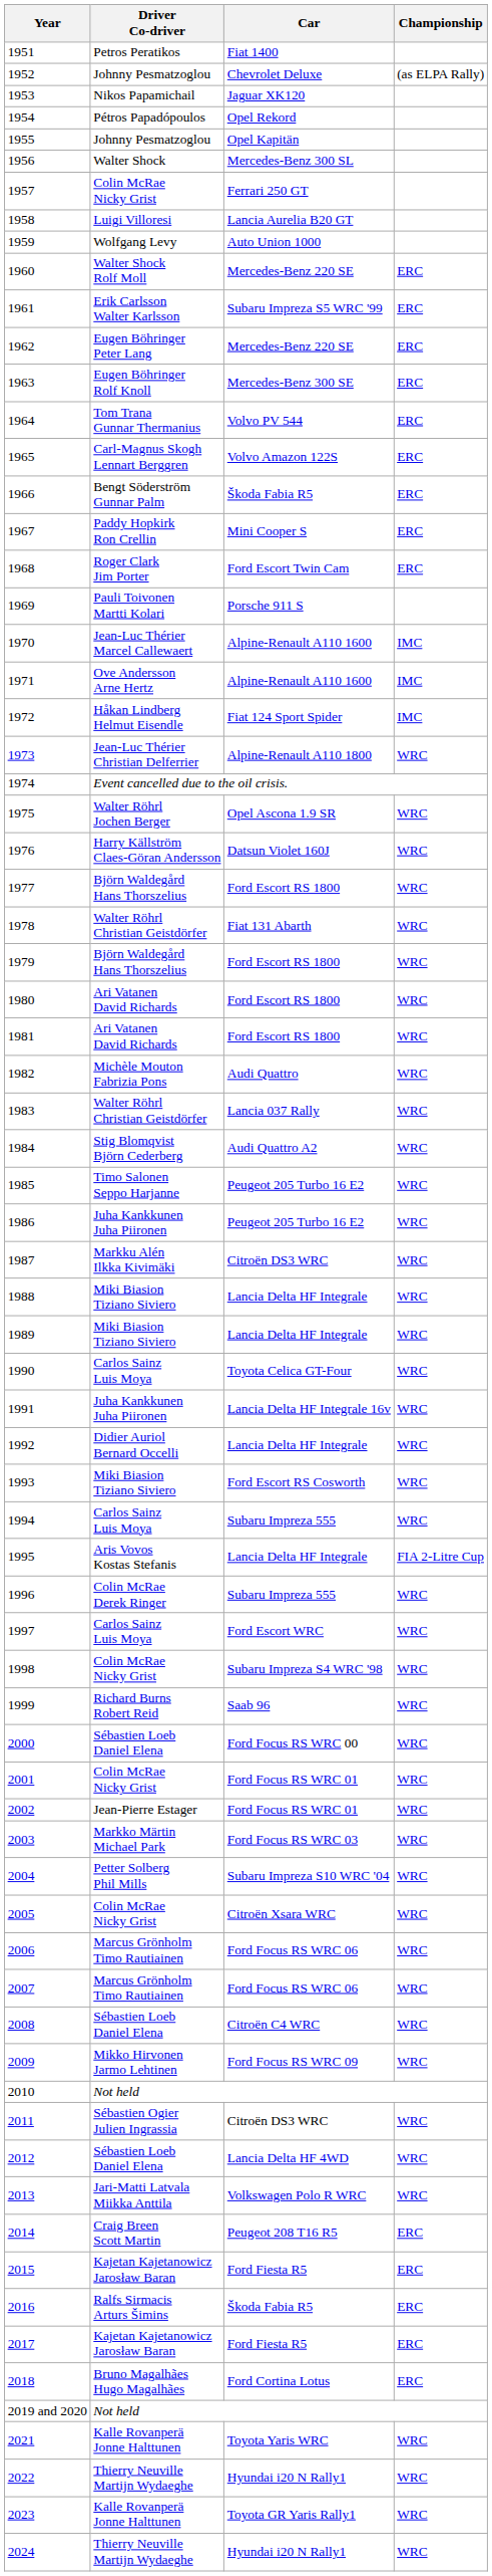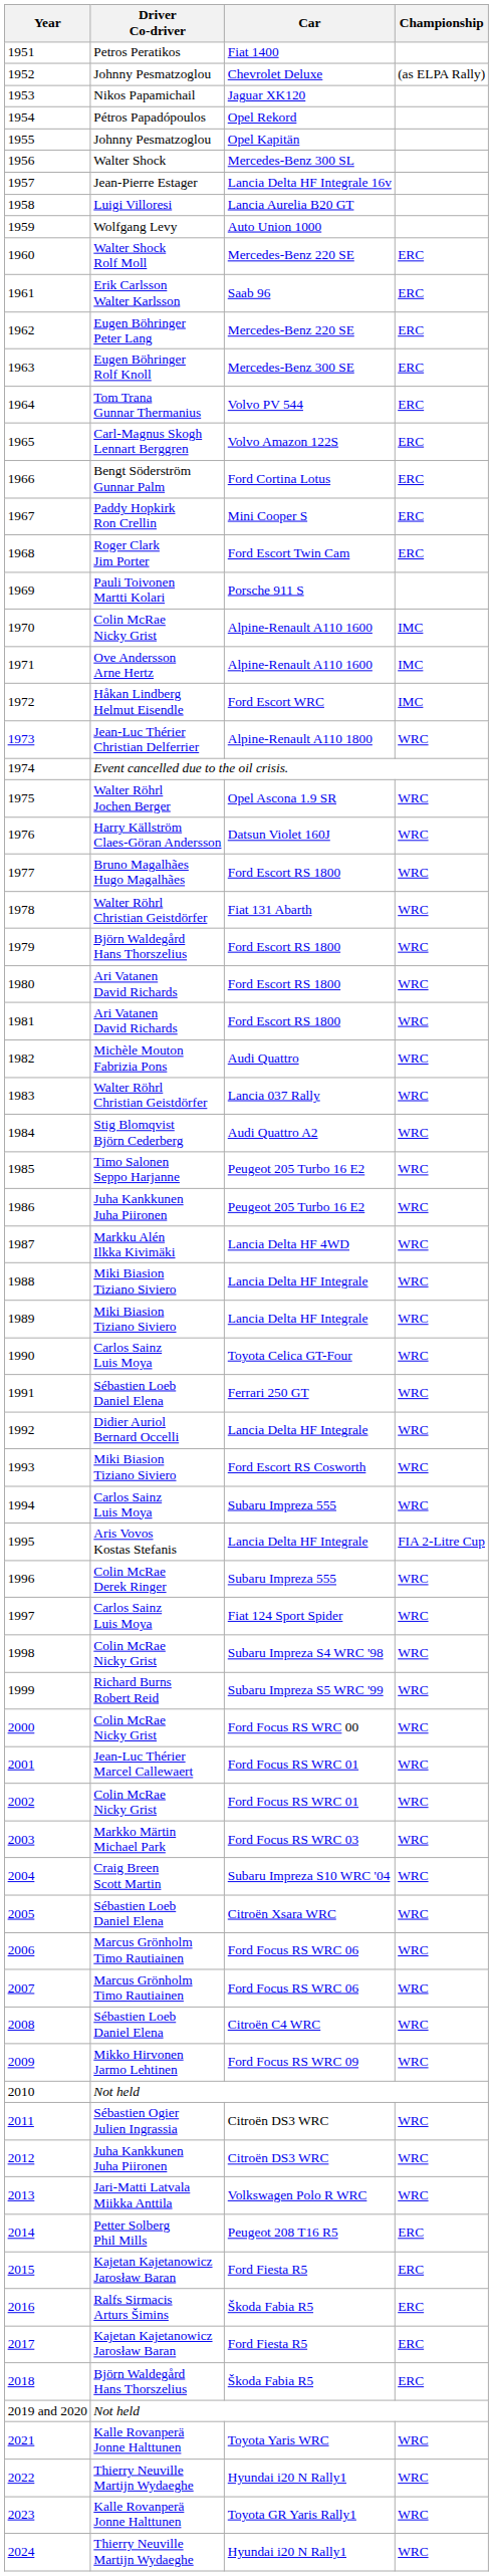 <table class="wikitable sortable" style="font-size:87%; text-align:left; border:grey solid 1px; border-collapse:collapse; background:#ffffff;">
 <tr>
 <th>Year</th>
 <th>Driver<br>Co-driver</th>
 <th>Car</th>
 <th>Championship</th>
 </tr>
 <tr>
 <td>1951</td>
 <td> Petros Peratikos</td>
 <td> <a href='#'>Fiat 1400</a></td>
 <td></td>
 </tr>
 <tr>
 <td>1952</td>
 <td> Johnny Pesmatzoglou</td>
 <td> <a href='#'>Chevrolet Deluxe</a></td>
 <td>(as ELPA Rally)</td>
 </tr>
 <tr>
 <td>1953</td>
 <td> Nikos Papamichail</td>
 <td> <a href='#'>Jaguar XK120</a></td>
 <td></td>
 </tr>
 <tr>
 <td>1954</td>
 <td> Pétros Papadópoulos</td>
 <td> <a href='#'>Opel Rekord</a></td>
 <td></td>
 </tr>
 <tr>
 <td>1955</td>
 <td> Johnny Pesmatzoglou</td>
 <td> <a href='#'>Opel Kapitän</a></td>
 <td></td>
 </tr>
 <tr>
 <td>1956</td>
 <td> Walter Shock</td>
 <td> <a href='#'>Mercedes-Benz 300 SL</a></td>
 <td></td>
 </tr>
 <tr>
 <td>1957</td>
-<td> <a href='#'>Colin McRae</a><br> <a href='#'>Nicky Grist</a></td>
-<td> <a href='#'>Ferrari 250 GT</a></td>
+<td> Jean-Pierre Estager</td>
+<td> <a href='#'>Lancia Delta HF Integrale 16v</a></td>
 <td></td>
 </tr>
 <tr>
 <td>1958</td>
 <td> <a href='#'>Luigi Villoresi</a></td>
 <td> <a href='#'>Lancia Aurelia B20 GT</a></td>
 <td></td>
 </tr>
 <tr>
 <td>1959</td>
 <td> Wolfgang Levy</td>
 <td> <a href='#'>Auto Union 1000</a></td>
 <td></td>
 </tr>
 <tr>
 <td>1960</td>
 <td> <a href='#'>Walter Shock</a><br> <a href='#'>Rolf Moll</a></td>
 <td> <a href='#'>Mercedes-Benz 220 SE</a></td>
 <td><a href='#'>ERC</a></td>
 </tr>
 <tr>
 <td>1961</td>
 <td> <a href='#'>Erik Carlsson</a><br>  <a href='#'>Walter Karlsson</a></td>
-<td> <a href='#'>Subaru Impreza S5 WRC '99</a></td>
+<td> <a href='#'>Saab 96</a></td>
 <td><a href='#'>ERC</a></td>
 </tr>
 <tr>
 <td>1962</td>
 <td> <a href='#'>Eugen Böhringer</a><br> <a href='#'>Peter Lang</a></td>
 <td> <a href='#'>Mercedes-Benz 220 SE</a></td>
 <td><a href='#'>ERC</a></td>
 </tr>
 <tr>
 <td>1963</td>
 <td> <a href='#'>Eugen Böhringer</a><br> <a href='#'>Rolf Knoll</a></td>
 <td> <a href='#'>Mercedes-Benz 300 SE</a></td>
 <td><a href='#'>ERC</a></td>
 </tr>
 <tr>
 <td>1964</td>
 <td> <a href='#'>Tom Trana</a><br> <a href='#'>Gunnar Thermanius</a></td>
 <td> <a href='#'>Volvo PV 544</a></td>
 <td><a href='#'>ERC</a></td>
 </tr>
 <tr>
 <td>1965</td>
 <td> <a href='#'>Carl-Magnus Skogh</a><br> <a href='#'>Lennart Berggren</a></td>
 <td> <a href='#'>Volvo Amazon 122S</a></td>
 <td><a href='#'>ERC</a></td>
 </tr>
 <tr>
 <td>1966</td>
 <td> Bengt Söderström<br> <a href='#'>Gunnar Palm</a></td>
-<td> <a href='#'>Škoda Fabia R5</a></td>
+<td> <a href='#'>Ford Cortina Lotus</a></td>
 <td><a href='#'>ERC</a></td>
 </tr>
 <tr>
 <td>1967</td>
 <td> <a href='#'>Paddy Hopkirk</a><br> <a href='#'>Ron Crellin</a></td>
 <td> <a href='#'>Mini Cooper S</a></td>
 <td><a href='#'>ERC</a></td>
 </tr>
 <tr>
 <td>1968</td>
 <td> <a href='#'>Roger Clark</a><br> <a href='#'>Jim Porter</a></td>
 <td> <a href='#'>Ford Escort Twin Cam</a></td>
 <td><a href='#'>ERC</a></td>
 </tr>
 <tr>
 <td>1969</td>
 <td> <a href='#'>Pauli Toivonen</a><br> <a href='#'>Martti Kolari</a></td>
 <td> <a href='#'>Porsche 911 S</a></td>
 <td></td>
 </tr>
 <tr>
 <td>1970</td>
-<td> <a href='#'>Jean-Luc Thérier</a><br>  <a href='#'>Marcel Callewaert</a></td>
+<td> <a href='#'>Colin McRae</a><br> <a href='#'>Nicky Grist</a></td>
 <td> <a href='#'>Alpine-Renault A110 1600</a></td>
 <td><a href='#'>IMC</a></td>
 </tr>
 <tr>
 <td>1971</td>
 <td> <a href='#'>Ove Andersson</a><br> <a href='#'>Arne Hertz</a></td>
 <td> <a href='#'>Alpine-Renault A110 1600</a></td>
 <td><a href='#'>IMC</a></td>
 </tr>
 <tr>
 <td>1972</td>
 <td> <a href='#'>Håkan Lindberg</a><br>  <a href='#'>Helmut Eisendle</a></td>
-<td> <a href='#'>Fiat 124 Sport Spider</a></td>
+<td> <a href='#'>Ford Escort WRC</a></td>
 <td><a href='#'>IMC</a></td>
 </tr>
 <tr>
 <td><a href='#'>1973</a></td>
 <td> <a href='#'>Jean-Luc Thérier</a><br>  <a href='#'>Christian Delferrier</a></td>
 <td> <a href='#'>Alpine-Renault A110 1800</a></td>
 <td><a href='#'>WRC</a></td>
 </tr>
 <tr>
 <td>1974</td>
 <td colspan=3><em>Event cancelled due to the oil crisis.</em></td>
 </tr>
 <tr>
 <td>1975</td>
 <td> <a href='#'>Walter Röhrl</a><br>  <a href='#'>Jochen Berger</a></td>
 <td> <a href='#'>Opel Ascona 1.9 SR</a></td>
 <td><a href='#'>WRC</a></td>
 </tr>
 <tr>
 <td>1976</td>
 <td> <a href='#'>Harry Källström</a><br>  <a href='#'>Claes-Göran Andersson</a></td>
 <td> <a href='#'>Datsun Violet 160J</a></td>
 <td><a href='#'>WRC</a></td>
 </tr>
 <tr>
 <td>1977</td>
-<td> <a href='#'>Björn Waldegård</a><br>  <a href='#'>Hans Thorszelius</a></td>
+<td> <a href='#'>Bruno Magalhães</a><br> <a href='#'>Hugo Magalhães</a></td>
 <td> <a href='#'>Ford Escort RS 1800</a></td>
 <td><a href='#'>WRC</a></td>
 </tr>
 <tr>
 <td>1978</td>
 <td> <a href='#'>Walter Röhrl</a><br>  <a href='#'>Christian Geistdörfer</a></td>
 <td> <a href='#'>Fiat 131 Abarth</a></td>
 <td><a href='#'>WRC</a></td>
 </tr>
 <tr>
 <td>1979</td>
 <td> <a href='#'>Björn Waldegård</a><br>  <a href='#'>Hans Thorszelius</a></td>
 <td> <a href='#'>Ford Escort RS 1800</a></td>
 <td><a href='#'>WRC</a></td>
 </tr>
 <tr>
 <td>1980</td>
 <td> <a href='#'>Ari Vatanen</a><br>  <a href='#'>David Richards</a></td>
 <td> <a href='#'>Ford Escort RS 1800</a></td>
 <td><a href='#'>WRC</a></td>
 </tr>
 <tr>
 <td>1981</td>
 <td> <a href='#'>Ari Vatanen</a><br>  <a href='#'>David Richards</a></td>
 <td> <a href='#'>Ford Escort RS 1800</a></td>
 <td><a href='#'>WRC</a></td>
 </tr>
 <tr>
 <td>1982</td>
 <td> <a href='#'>Michèle Mouton</a><br>  <a href='#'>Fabrizia Pons</a></td>
 <td> <a href='#'>Audi Quattro</a></td>
 <td><a href='#'>WRC</a></td>
 </tr>
 <tr>
 <td>1983</td>
 <td> <a href='#'>Walter Röhrl</a><br>  <a href='#'>Christian Geistdörfer</a></td>
 <td> <a href='#'>Lancia 037 Rally</a></td>
 <td><a href='#'>WRC</a></td>
 </tr>
 <tr>
 <td>1984</td>
 <td> <a href='#'>Stig Blomqvist</a><br>  <a href='#'>Björn Cederberg</a></td>
 <td> <a href='#'>Audi Quattro A2</a></td>
 <td><a href='#'>WRC</a></td>
 </tr>
 <tr>
 <td>1985</td>
 <td> <a href='#'>Timo Salonen</a><br>  <a href='#'>Seppo Harjanne</a></td>
 <td> <a href='#'>Peugeot 205 Turbo 16 E2</a></td>
 <td><a href='#'>WRC</a></td>
 </tr>
 <tr>
 <td>1986</td>
 <td> <a href='#'>Juha Kankkunen</a><br>  <a href='#'>Juha Piironen</a></td>
 <td> <a href='#'>Peugeot 205 Turbo 16 E2</a></td>
 <td><a href='#'>WRC</a></td>
 </tr>
 <tr>
 <td>1987</td>
 <td> <a href='#'>Markku Alén</a><br>  <a href='#'>Ilkka Kivimäki</a></td>
-<td> <a href='#'>Citroën DS3 WRC</a></td>
+<td> <a href='#'>Lancia Delta HF 4WD</a></td>
 <td><a href='#'>WRC</a></td>
 </tr>
 <tr>
 <td>1988</td>
 <td> <a href='#'>Miki Biasion</a><br>  <a href='#'>Tiziano Siviero</a></td>
 <td> <a href='#'>Lancia Delta HF Integrale</a></td>
 <td><a href='#'>WRC</a></td>
 </tr>
 <tr>
 <td>1989</td>
 <td> <a href='#'>Miki Biasion</a><br>  <a href='#'>Tiziano Siviero</a></td>
 <td> <a href='#'>Lancia Delta HF Integrale</a></td>
 <td><a href='#'>WRC</a></td>
 </tr>
 <tr>
 <td>1990</td>
 <td> <a href='#'>Carlos Sainz</a><br>  <a href='#'>Luis Moya</a></td>
 <td> <a href='#'>Toyota Celica GT-Four</a></td>
 <td><a href='#'>WRC</a></td>
 </tr>
 <tr>
 <td>1991</td>
-<td> <a href='#'>Juha Kankkunen</a><br>  <a href='#'>Juha Piironen</a></td>
-<td> <a href='#'>Lancia Delta HF Integrale 16v</a></td>
+<td> <a href='#'>Sébastien Loeb</a><br> <a href='#'>Daniel Elena</a></td>
+<td> <a href='#'>Ferrari 250 GT</a></td>
 <td><a href='#'>WRC</a></td>
 </tr>
 <tr>
 <td>1992</td>
 <td> <a href='#'>Didier Auriol</a><br>  <a href='#'>Bernard Occelli</a></td>
 <td> <a href='#'>Lancia Delta HF Integrale</a></td>
 <td><a href='#'>WRC</a></td>
 </tr>
 <tr>
 <td>1993</td>
 <td> <a href='#'>Miki Biasion</a><br>  <a href='#'>Tiziano Siviero</a></td>
 <td> <a href='#'>Ford Escort RS Cosworth</a></td>
 <td><a href='#'>WRC</a></td>
 </tr>
 <tr>
 <td>1994</td>
 <td> <a href='#'>Carlos Sainz</a><br>  <a href='#'>Luis Moya</a></td>
 <td> <a href='#'>Subaru Impreza 555</a></td>
 <td><a href='#'>WRC</a></td>
 </tr>
 <tr>
 <td>1995</td>
 <td> <a href='#'>Aris Vovos</a><br>  Kostas Stefanis</td>
 <td> <a href='#'>Lancia Delta HF Integrale</a></td>
 <td><a href='#'>FIA 2-Litre Cup</a></td>
 </tr>
 <tr>
 <td>1996</td>
 <td> <a href='#'>Colin McRae</a><br> <a href='#'>Derek Ringer</a></td>
 <td> <a href='#'>Subaru Impreza 555</a></td>
 <td><a href='#'>WRC</a></td>
 </tr>
 <tr>
 <td>1997</td>
 <td> <a href='#'>Carlos Sainz</a><br>  <a href='#'>Luis Moya</a></td>
-<td> <a href='#'>Ford Escort WRC</a></td>
+<td> <a href='#'>Fiat 124 Sport Spider</a></td>
 <td><a href='#'>WRC</a></td>
 </tr>
 <tr>
 <td>1998</td>
 <td> <a href='#'>Colin McRae</a><br> <a href='#'>Nicky Grist</a></td>
 <td> <a href='#'>Subaru Impreza S4 WRC '98</a></td>
 <td><a href='#'>WRC</a></td>
 </tr>
 <tr>
 <td>1999</td>
 <td> <a href='#'>Richard Burns</a><br> <a href='#'>Robert Reid</a></td>
-<td> <a href='#'>Saab 96</a></td>
+<td> <a href='#'>Subaru Impreza S5 WRC '99</a></td>
 <td><a href='#'>WRC</a></td>
 </tr>
 <tr>
 <td><a href='#'>2000</a></td>
-<td> <a href='#'>Sébastien Loeb</a><br> <a href='#'>Daniel Elena</a></td>
+<td> <a href='#'>Colin McRae</a><br> <a href='#'>Nicky Grist</a></td>
 <td> <a href='#'>Ford Focus RS WRC</a> 00</td>
 <td><a href='#'>WRC</a></td>
 </tr>
 <tr>
 <td><a href='#'>2001</a></td>
-<td> <a href='#'>Colin McRae</a><br> <a href='#'>Nicky Grist</a></td>
+<td> <a href='#'>Jean-Luc Thérier</a><br>  <a href='#'>Marcel Callewaert</a></td>
 <td> <a href='#'>Ford Focus RS WRC 01</a></td>
 <td><a href='#'>WRC</a></td>
 </tr>
 <tr>
 <td><a href='#'>2002</a></td>
-<td> Jean-Pierre Estager</td>
+<td> <a href='#'>Colin McRae</a><br> <a href='#'>Nicky Grist</a></td>
 <td> <a href='#'>Ford Focus RS WRC 01</a></td>
 <td><a href='#'>WRC</a></td>
 </tr>
 <tr>
 <td><a href='#'>2003</a></td>
 <td> <a href='#'>Markko Märtin</a><br> <a href='#'>Michael Park</a></td>
 <td> <a href='#'>Ford Focus RS WRC 03</a></td>
 <td><a href='#'>WRC</a></td>
 </tr>
 <tr>
 <td><a href='#'>2004</a></td>
-<td> <a href='#'>Petter Solberg</a><br> <a href='#'>Phil Mills</a></td>
+<td> <a href='#'>Craig Breen</a><br> <a href='#'>Scott Martin</a></td>
 <td> <a href='#'>Subaru Impreza S10 WRC '04</a></td>
 <td><a href='#'>WRC</a></td>
 </tr>
 <tr>
 <td><a href='#'>2005</a></td>
-<td> <a href='#'>Colin McRae</a><br> <a href='#'>Nicky Grist</a></td>
+<td> <a href='#'>Sébastien Loeb</a><br> <a href='#'>Daniel Elena</a></td>
 <td> <a href='#'>Citroën Xsara WRC</a></td>
 <td><a href='#'>WRC</a></td>
 </tr>
 <tr>
 <td><a href='#'>2006</a></td>
 <td> <a href='#'>Marcus Grönholm</a><br> <a href='#'>Timo Rautiainen</a></td>
 <td> <a href='#'>Ford Focus RS WRC 06</a></td>
 <td><a href='#'>WRC</a></td>
 </tr>
 <tr>
 <td><a href='#'>2007</a></td>
 <td> <a href='#'>Marcus Grönholm</a><br> <a href='#'>Timo Rautiainen</a></td>
 <td> <a href='#'>Ford Focus RS WRC 06</a></td>
 <td><a href='#'>WRC</a></td>
 </tr>
 <tr>
 <td><a href='#'>2008</a></td>
 <td> <a href='#'>Sébastien Loeb</a><br> <a href='#'>Daniel Elena</a></td>
 <td> <a href='#'>Citroën C4 WRC</a></td>
 <td><a href='#'>WRC</a></td>
 </tr>
 <tr>
 <td><a href='#'>2009</a></td>
 <td> <a href='#'>Mikko Hirvonen</a><br> <a href='#'>Jarmo Lehtinen</a></td>
 <td> <a href='#'>Ford Focus RS WRC 09</a></td>
 <td><a href='#'>WRC</a></td>
 </tr>
 <tr>
 <td>2010</td>
 <td colspan=3><em>Not held</em></td>
 </tr>
 <tr>
 <td><a href='#'>2011</a></td>
 <td> <a href='#'>Sébastien Ogier</a><br> <a href='#'>Julien Ingrassia</a></td>
 <td> Citroën DS3 WRC</td>
 <td><a href='#'>WRC</a></td>
 </tr>
 <tr>
 <td><a href='#'>2012</a></td>
-<td> <a href='#'>Sébastien Loeb</a><br> <a href='#'>Daniel Elena</a></td>
-<td> <a href='#'>Lancia Delta HF 4WD</a></td>
+<td> <a href='#'>Juha Kankkunen</a><br>  <a href='#'>Juha Piironen</a></td>
+<td> <a href='#'>Citroën DS3 WRC</a></td>
 <td><a href='#'>WRC</a></td>
 </tr>
 <tr>
 <td><a href='#'>2013</a></td>
 <td> <a href='#'>Jari-Matti Latvala</a><br> <a href='#'>Miikka Anttila</a></td>
 <td> <a href='#'>Volkswagen Polo R WRC</a></td>
 <td><a href='#'>WRC</a></td>
 </tr>
 <tr>
 <td><a href='#'>2014</a></td>
-<td> <a href='#'>Craig Breen</a><br> <a href='#'>Scott Martin</a></td>
+<td> <a href='#'>Petter Solberg</a><br> <a href='#'>Phil Mills</a></td>
 <td> <a href='#'>Peugeot 208 T16 R5</a></td>
 <td><a href='#'>ERC</a></td>
 </tr>
 <tr>
 <td><a href='#'>2015</a></td>
 <td> <a href='#'>Kajetan Kajetanowicz</a><br> <a href='#'>Jarosław Baran</a></td>
 <td> <a href='#'>Ford Fiesta R5</a></td>
 <td><a href='#'>ERC</a></td>
 </tr>
 <tr>
 <td><a href='#'>2016</a></td>
 <td> <a href='#'>Ralfs Sirmacis</a><br> <a href='#'>Arturs Šimins</a></td>
 <td> <a href='#'>Škoda Fabia R5</a></td>
 <td><a href='#'>ERC</a></td>
 </tr>
 <tr>
 <td><a href='#'>2017</a></td>
 <td> <a href='#'>Kajetan Kajetanowicz</a><br> <a href='#'>Jarosław Baran</a></td>
 <td> <a href='#'>Ford Fiesta R5</a></td>
 <td><a href='#'>ERC</a></td>
 </tr>
 <tr>
 <td><a href='#'>2018</a></td>
-<td> <a href='#'>Bruno Magalhães</a><br> <a href='#'>Hugo Magalhães</a></td>
-<td> <a href='#'>Ford Cortina Lotus</a></td>
+<td> <a href='#'>Björn Waldegård</a><br>  <a href='#'>Hans Thorszelius</a></td>
+<td> <a href='#'>Škoda Fabia R5</a></td>
 <td><a href='#'>ERC</a></td>
 </tr>
 <tr>
 <td>2019 and 2020</td>
 <td colspan=3><em>Not held</em></td>
 </tr>
 <tr>
 <td><a href='#'>2021</a></td>
 <td> <a href='#'>Kalle Rovanperä</a><br> <a href='#'>Jonne Halttunen</a></td>
 <td> <a href='#'>Toyota Yaris WRC</a></td>
 <td><a href='#'>WRC</a></td>
 </tr>
 <tr>
 <td><a href='#'>2022</a></td>
 <td> <a href='#'>Thierry Neuville</a><br> <a href='#'>Martijn Wydaeghe</a></td>
 <td> <a href='#'>Hyundai i20 N Rally1</a></td>
 <td><a href='#'>WRC</a></td>
 </tr>
 <tr>
 <td><a href='#'>2023</a></td>
 <td> <a href='#'>Kalle Rovanperä</a><br> <a href='#'>Jonne Halttunen</a></td>
 <td> <a href='#'>Toyota GR Yaris Rally1</a></td>
 <td><a href='#'>WRC</a></td>
 </tr>
 <tr>
 <td><a href='#'>2024</a></td>
 <td> <a href='#'>Thierry Neuville</a><br> <a href='#'>Martijn Wydaeghe</a></td>
 <td> <a href='#'>Hyundai i20 N Rally1</a></td>
 <td><a href='#'>WRC</a></td>
 </tr>
 </table>
